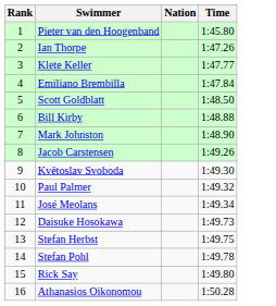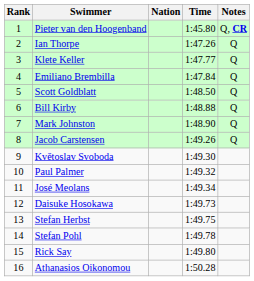 <table class="wikitable sortable" style="text-align:center">
 <tr>
 <th>Rank</th>
 <th>Swimmer</th>
 <th>Nation</th>
 <th>Time</th>
+<th>Notes</th>
 </tr>
 <tr bgcolor=ccffcc>
 <td>1</td>
 <td align=left><a href='#'>Pieter van den Hoogenband</a></td>
 <td align=left></td>
 <td>1:45.80</td>
+<td>Q, <strong><a href='#'>CR</a></strong></td>
 </tr>
 <tr bgcolor=ccffcc>
 <td>2</td>
 <td align=left><a href='#'>Ian Thorpe</a></td>
 <td align=left></td>
 <td>1:47.26</td>
+<td>Q</td>
 </tr>
 <tr bgcolor=ccffcc>
 <td>3</td>
 <td align=left><a href='#'>Klete Keller</a></td>
 <td align=left></td>
 <td>1:47.77</td>
+<td>Q</td>
 </tr>
 <tr bgcolor=ccffcc>
 <td>4</td>
 <td align=left><a href='#'>Emiliano Brembilla</a></td>
 <td align=left></td>
 <td>1:47.84</td>
+<td>Q</td>
 </tr>
 <tr bgcolor=ccffcc>
 <td>5</td>
 <td align=left><a href='#'>Scott Goldblatt</a></td>
 <td align=left></td>
 <td>1:48.50</td>
+<td>Q</td>
 </tr>
 <tr bgcolor=ccffcc>
 <td>6</td>
 <td align=left><a href='#'>Bill Kirby</a></td>
 <td align=left></td>
 <td>1:48.88</td>
+<td>Q</td>
 </tr>
 <tr bgcolor=ccffcc>
 <td>7</td>
 <td align=left><a href='#'>Mark Johnston</a></td>
 <td align=left></td>
 <td>1:48.90</td>
+<td>Q</td>
 </tr>
 <tr bgcolor=ccffcc>
 <td>8</td>
 <td align=left><a href='#'>Jacob Carstensen</a></td>
 <td align=left></td>
 <td>1:49.26</td>
+<td>Q</td>
 </tr>
 <tr>
 <td>9</td>
 <td align=left><a href='#'>Květoslav Svoboda</a></td>
 <td align=left></td>
 <td>1:49.30</td>
+<td></td>
 </tr>
 <tr>
 <td>10</td>
 <td align=left><a href='#'>Paul Palmer</a></td>
 <td align=left></td>
 <td>1:49.32</td>
+<td></td>
 </tr>
 <tr>
 <td>11</td>
 <td align=left><a href='#'>José Meolans</a></td>
 <td align=left></td>
 <td>1:49.34</td>
+<td></td>
 </tr>
 <tr>
 <td>12</td>
 <td align=left><a href='#'>Daisuke Hosokawa</a></td>
 <td align=left></td>
 <td>1:49.73</td>
+<td></td>
 </tr>
 <tr>
 <td>13</td>
 <td align=left><a href='#'>Stefan Herbst</a></td>
 <td align=left></td>
 <td>1:49.75</td>
+<td></td>
 </tr>
 <tr>
 <td>14</td>
 <td align=left><a href='#'>Stefan Pohl</a></td>
 <td align=left></td>
 <td>1:49.78</td>
+<td></td>
 </tr>
 <tr>
 <td>15</td>
 <td align=left><a href='#'>Rick Say</a></td>
 <td align=left></td>
 <td>1:49.80</td>
+<td></td>
 </tr>
 <tr>
 <td>16</td>
 <td align=left><a href='#'>Athanasios Oikonomou</a></td>
 <td align=left></td>
 <td>1:50.28</td>
+<td></td>
 </tr>
 </table>
